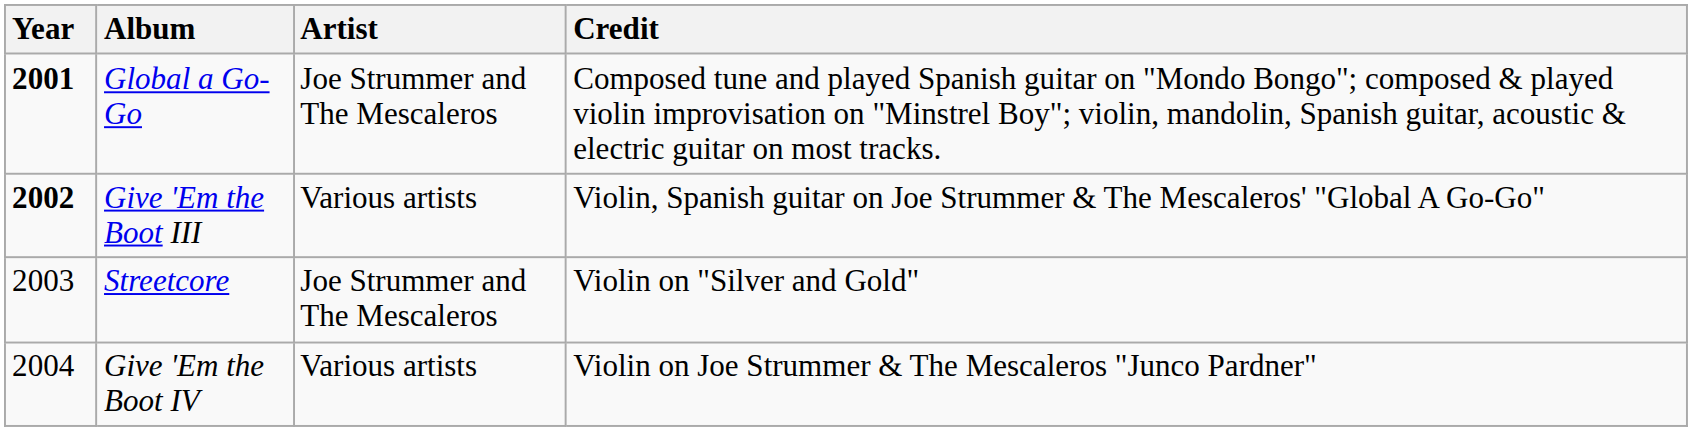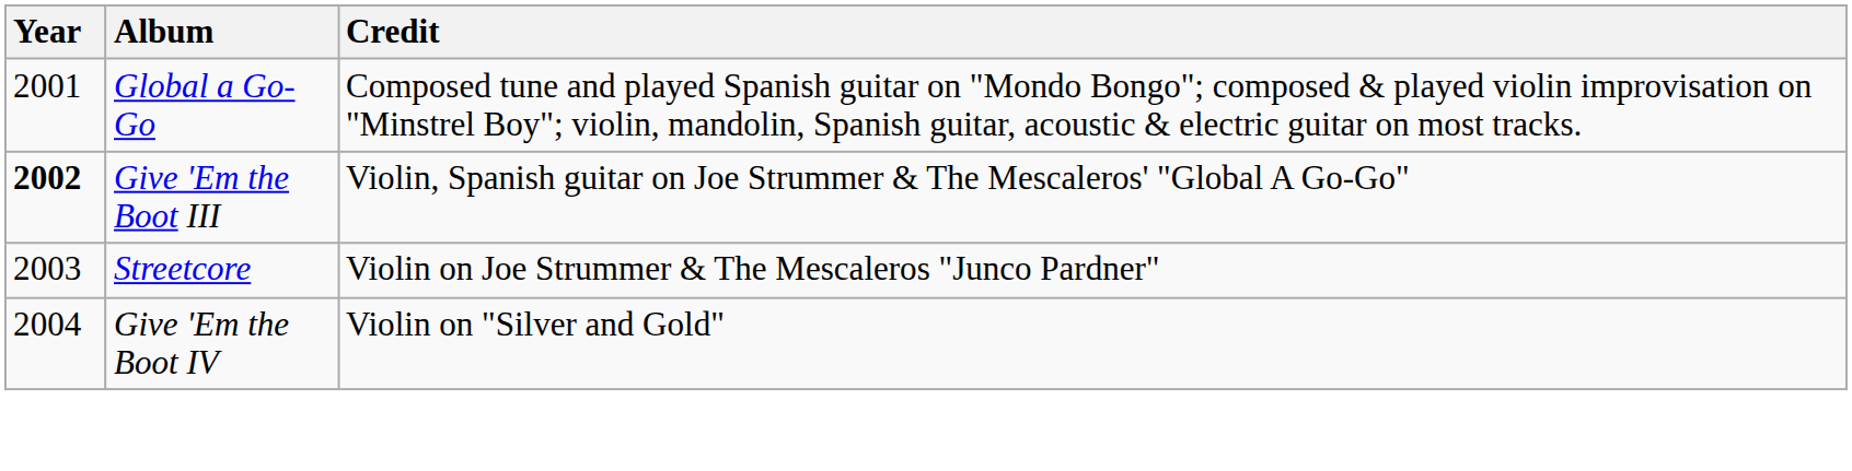 <table class="wikitable">
 <tr>
 <th style="vertical-align:top; text-align:left; width:40px;">Year</th>
 <th style="text-align:left; vertical-align:top;">Album</th>
-<th style="text-align:left; vertical-align:top;">Artist</th>
 <th style="text-align:left; vertical-align:top;">Credit</th>
 </tr>
 <tr style="text-align:left; vertical-align:top;">
-<td><strong>2001</strong></td>
+<td>2001</td>
 <td><em><a href='#'>Global a Go-Go</a></em></td>
-<td>Joe Strummer and The Mescaleros</td>
 <td>Composed tune and played Spanish guitar on "Mondo Bongo"; composed & played violin improvisation on "Minstrel Boy"; violin, mandolin, Spanish guitar, acoustic & electric guitar on most tracks.</td>
 </tr>
 <tr style="text-align:left; vertical-align:top;">
 <td><strong>2002</strong></td>
 <td><em><a href='#'>Give 'Em the Boot</a> III</em></td>
-<td>Various artists</td>
 <td>Violin, Spanish guitar on Joe Strummer & The Mescaleros' "Global A Go-Go"</td>
 </tr>
 <tr style="text-align:left; vertical-align:top;">
 <td>2003</td>
 <td><em><a href='#'>Streetcore</a></em></td>
-<td>Joe Strummer and The Mescaleros</td>
-<td>Violin on "Silver and Gold"</td>
+<td>Violin on Joe Strummer & The Mescaleros "Junco Pardner"</td>
 </tr>
 <tr style="text-align:left; vertical-align:top;">
 <td>2004</td>
 <td><em>Give 'Em the Boot IV</em></td>
-<td>Various artists</td>
-<td>Violin on Joe Strummer & The Mescaleros "Junco Pardner"</td>
+<td>Violin on "Silver and Gold"</td>
 </tr>
 </table>
